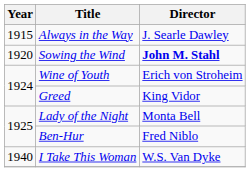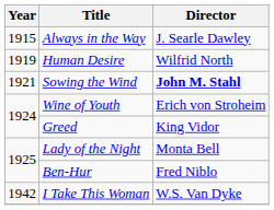 <table class="wikitable">
 <tr>
 <th>Year</th>
 <th>Title</th>
 <th>Director</th>
 </tr>
 <tr>
 <td>1915</td>
 <td><em><a href='#'>Always in the Way</a></em></td>
 <td><a href='#'>J. Searle Dawley</a></td>
 </tr>
 <tr>
-<td>1920</td>
+<td>1919</td>
+<td><em><a href='#'>Human Desire</a></em></td>
+<td><a href='#'>Wilfrid North</a></td>
+</tr>
+<tr>
+<td>1921</td>
 <td><em><a href='#'>Sowing the Wind</a></em></td>
 <td><strong><a href='#'>John M. Stahl</a></strong></td>
 </tr>
 <tr>
 <td rowspan=2>1924</td>
 <td><em><a href='#'>Wine of Youth</a></em></td>
 <td><a href='#'>Erich von Stroheim</a></td>
 </tr>
 <tr>
 <td><em><a href='#'>Greed</a></em></td>
 <td><a href='#'>King Vidor</a></td>
 </tr>
 <tr>
 <td rowspan=2>1925</td>
 <td><em><a href='#'>Lady of the Night</a></em></td>
 <td><a href='#'>Monta Bell</a></td>
 </tr>
 <tr>
 <td><em><a href='#'>Ben-Hur</a></em></td>
 <td><a href='#'>Fred Niblo</a></td>
 </tr>
 <tr>
-<td>1940</td>
+<td>1942</td>
 <td><em><a href='#'>I Take This Woman</a></em></td>
 <td><a href='#'>W.S. Van Dyke</a></td>
 </tr>
 <tr>
 </tr>
 </table>
